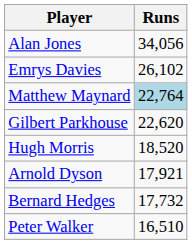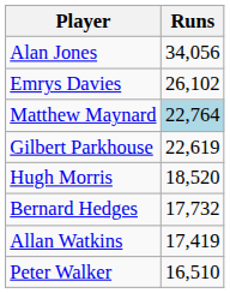 <table class="wikitable">
 <tr>
 <th>Player</th>
 <th>Runs</th>
 </tr>
 <tr>
 <td><a href='#'>Alan Jones</a></td>
 <td>34,056</td>
 </tr>
 <tr>
 <td><a href='#'>Emrys Davies</a></td>
 <td>26,102</td>
 </tr>
 <tr>
 <td><a href='#'>Matthew Maynard</a></td>
 <td style="background: lightblue;">22,764</td>
 </tr>
 <tr>
 <td><a href='#'>Gilbert Parkhouse</a></td>
-<td>22,620</td>
+<td>22,619</td>
 </tr>
 <tr>
 <td><a href='#'>Hugh Morris</a></td>
 <td>18,520</td>
 </tr>
 <tr>
-<td><a href='#'>Arnold Dyson</a></td>
-<td>17,921</td>
+<td><a href='#'>Bernard Hedges</a></td>
+<td>17,732</td>
 </tr>
 <tr>
-<td><a href='#'>Bernard Hedges</a></td>
-<td>17,732</td>
+<td><a href='#'>Allan Watkins</a></td>
+<td>17,419</td>
 </tr>
 <tr>
 <td><a href='#'>Peter Walker</a></td>
 <td>16,510</td>
 </tr>
 </table>
